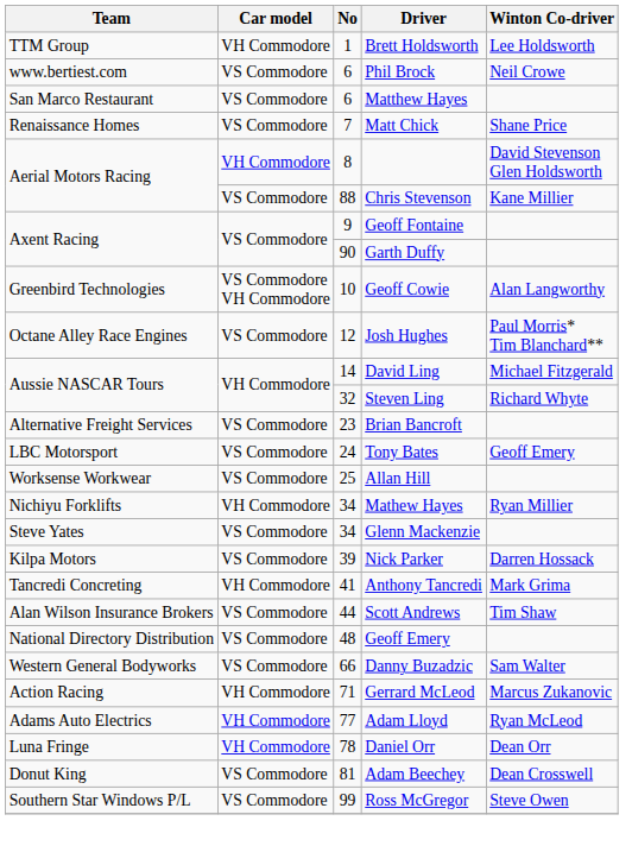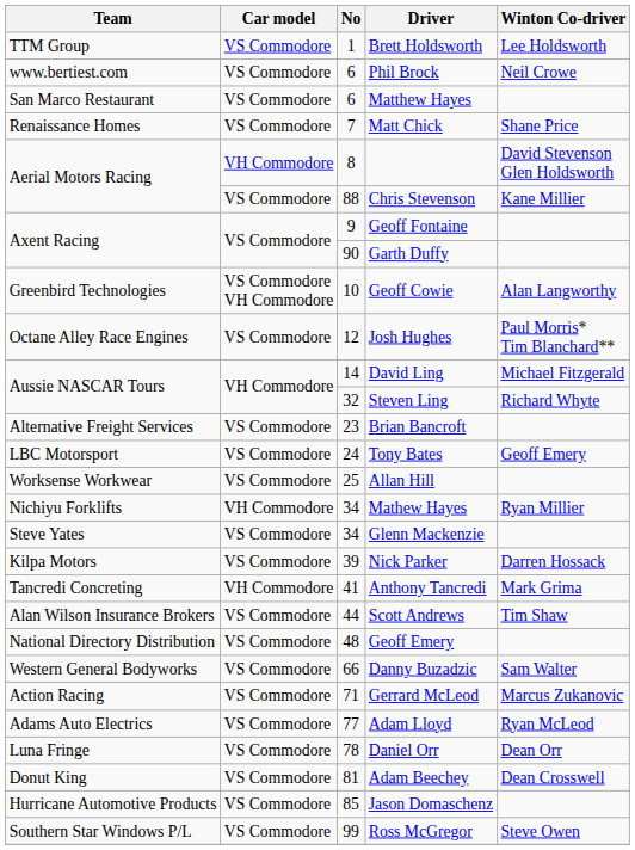 <table class="wikitable" style="font-size: 95%;">
 <tr>
 <th>Team</th>
 <th>Car model</th>
 <th>No</th>
 <th>Driver</th>
 <th>Winton Co-driver</th>
 </tr>
 <tr>
 <td>TTM Group</td>
-<td>VH Commodore</td>
+<td><a href='#'>VS Commodore</a></td>
 <td align="center">1</td>
 <td> <a href='#'>Brett Holdsworth</a></td>
 <td> <a href='#'>Lee Holdsworth</a></td>
 </tr>
 <tr>
 <td>www.bertiest.com</td>
 <td>VS Commodore</td>
 <td align="center">6</td>
 <td> <a href='#'>Phil Brock</a></td>
 <td> <a href='#'>Neil Crowe</a></td>
 </tr>
 <tr>
 <td>San Marco Restaurant</td>
 <td>VS Commodore</td>
 <td align="center">6</td>
 <td> <a href='#'>Matthew Hayes</a></td>
 <td></td>
 </tr>
 <tr>
 <td>Renaissance Homes</td>
 <td>VS Commodore</td>
 <td align="center">7</td>
 <td> <a href='#'>Matt Chick</a></td>
 <td> <a href='#'>Shane Price</a></td>
 </tr>
 <tr>
 <td rowspan="2">Aerial Motors Racing</td>
 <td><a href='#'>VH Commodore</a></td>
 <td align="center">8</td>
 <td></td>
 <td> <a href='#'>David Stevenson</a><br> <a href='#'>Glen Holdsworth</a></td>
 </tr>
 <tr>
 <td>VS Commodore</td>
 <td align="center">88</td>
 <td> <a href='#'>Chris Stevenson</a></td>
 <td> <a href='#'>Kane Millier</a></td>
 </tr>
 <tr>
 <td rowspan="2">Axent Racing</td>
 <td rowspan="2">VS Commodore</td>
 <td align="center">9</td>
 <td> <a href='#'>Geoff Fontaine</a></td>
 <td></td>
 </tr>
 <tr>
 <td align="center">90</td>
 <td> <a href='#'>Garth Duffy</a></td>
 <td></td>
 </tr>
 <tr>
 <td>Greenbird Technologies</td>
 <td>VS Commodore<br>VH Commodore</td>
 <td align="center">10</td>
 <td> <a href='#'>Geoff Cowie</a></td>
 <td> <a href='#'>Alan Langworthy</a></td>
 </tr>
 <tr>
 <td>Octane Alley Race Engines</td>
 <td>VS Commodore</td>
 <td align="center">12</td>
 <td> <a href='#'>Josh Hughes</a></td>
 <td> <a href='#'>Paul Morris</a>*<br> <a href='#'>Tim Blanchard</a>**</td>
 </tr>
 <tr>
 <td rowspan="2">Aussie NASCAR Tours</td>
 <td rowspan="2">VH Commodore</td>
 <td align="center">14</td>
 <td> <a href='#'>David Ling</a></td>
 <td> <a href='#'>Michael Fitzgerald</a></td>
 </tr>
 <tr>
 <td align="center">32</td>
 <td> <a href='#'>Steven Ling</a></td>
 <td> <a href='#'>Richard Whyte</a></td>
 </tr>
 <tr>
 <td>Alternative Freight Services</td>
 <td>VS Commodore</td>
 <td align="center">23</td>
 <td> <a href='#'>Brian Bancroft</a></td>
 <td></td>
 </tr>
 <tr>
 <td>LBC Motorsport</td>
 <td>VS Commodore</td>
 <td align="center">24</td>
 <td> <a href='#'>Tony Bates</a></td>
 <td> <a href='#'>Geoff Emery</a></td>
 </tr>
 <tr>
 <td>Worksense Workwear</td>
 <td>VS Commodore</td>
 <td align="center">25</td>
 <td> <a href='#'>Allan Hill</a></td>
 <td></td>
 </tr>
 <tr>
 <td>Nichiyu Forklifts</td>
 <td>VH Commodore</td>
 <td align="center">34</td>
 <td> <a href='#'>Mathew Hayes</a></td>
 <td> <a href='#'>Ryan Millier</a></td>
 </tr>
 <tr>
 <td>Steve Yates</td>
 <td>VS Commodore</td>
 <td align="center">34</td>
 <td> <a href='#'>Glenn Mackenzie</a></td>
 <td></td>
 </tr>
 <tr>
 <td>Kilpa Motors</td>
 <td>VS Commodore</td>
 <td align="center">39</td>
 <td> <a href='#'>Nick Parker</a></td>
 <td> <a href='#'>Darren Hossack</a></td>
 </tr>
 <tr>
 <td>Tancredi Concreting</td>
 <td>VH Commodore</td>
 <td align="center">41</td>
 <td> <a href='#'>Anthony Tancredi</a></td>
 <td> <a href='#'>Mark Grima</a></td>
 </tr>
 <tr>
 <td>Alan Wilson Insurance Brokers</td>
 <td>VS Commodore</td>
 <td align="center">44</td>
 <td> <a href='#'>Scott Andrews</a></td>
 <td> <a href='#'>Tim Shaw</a></td>
 </tr>
 <tr>
 <td>National Directory Distribution</td>
 <td>VS Commodore</td>
 <td align="center">48</td>
 <td> <a href='#'>Geoff Emery</a></td>
 <td></td>
 </tr>
 <tr>
 <td>Western General Bodyworks</td>
 <td>VS Commodore</td>
 <td align="center">66</td>
 <td> <a href='#'>Danny Buzadzic</a></td>
 <td> <a href='#'>Sam Walter</a></td>
 </tr>
 <tr>
 <td>Action Racing</td>
-<td>VH Commodore</td>
+<td>VS Commodore</td>
 <td align="center">71</td>
 <td> <a href='#'>Gerrard McLeod</a></td>
 <td> <a href='#'>Marcus Zukanovic</a></td>
 </tr>
 <tr>
 <td>Adams Auto Electrics</td>
-<td><a href='#'>VH Commodore</a></td>
+<td>VS Commodore</td>
 <td align="center">77</td>
 <td> <a href='#'>Adam Lloyd</a></td>
 <td> <a href='#'>Ryan McLeod</a></td>
 </tr>
 <tr>
 <td>Luna Fringe</td>
-<td><a href='#'>VH Commodore</a></td>
+<td>VS Commodore</td>
 <td align="center">78</td>
 <td> <a href='#'>Daniel Orr</a></td>
 <td> <a href='#'>Dean Orr</a></td>
 </tr>
 <tr>
 <td>Donut King</td>
 <td>VS Commodore</td>
 <td align="center">81</td>
 <td> <a href='#'>Adam Beechey</a></td>
 <td> <a href='#'>Dean Crosswell</a></td>
 </tr>
 <tr>
+<td>Hurricane Automotive Products</td>
+<td>VS Commodore</td>
+<td align="center">85</td>
+<td> <a href='#'>Jason Domaschenz</a></td>
+<td></td>
+</tr>
+<tr>
 <td>Southern Star Windows P/L</td>
 <td>VS Commodore</td>
 <td align="center">99</td>
 <td> <a href='#'>Ross McGregor</a></td>
 <td> <a href='#'>Steve Owen</a></td>
 </tr>
 <tr>
 </tr>
 </table>
